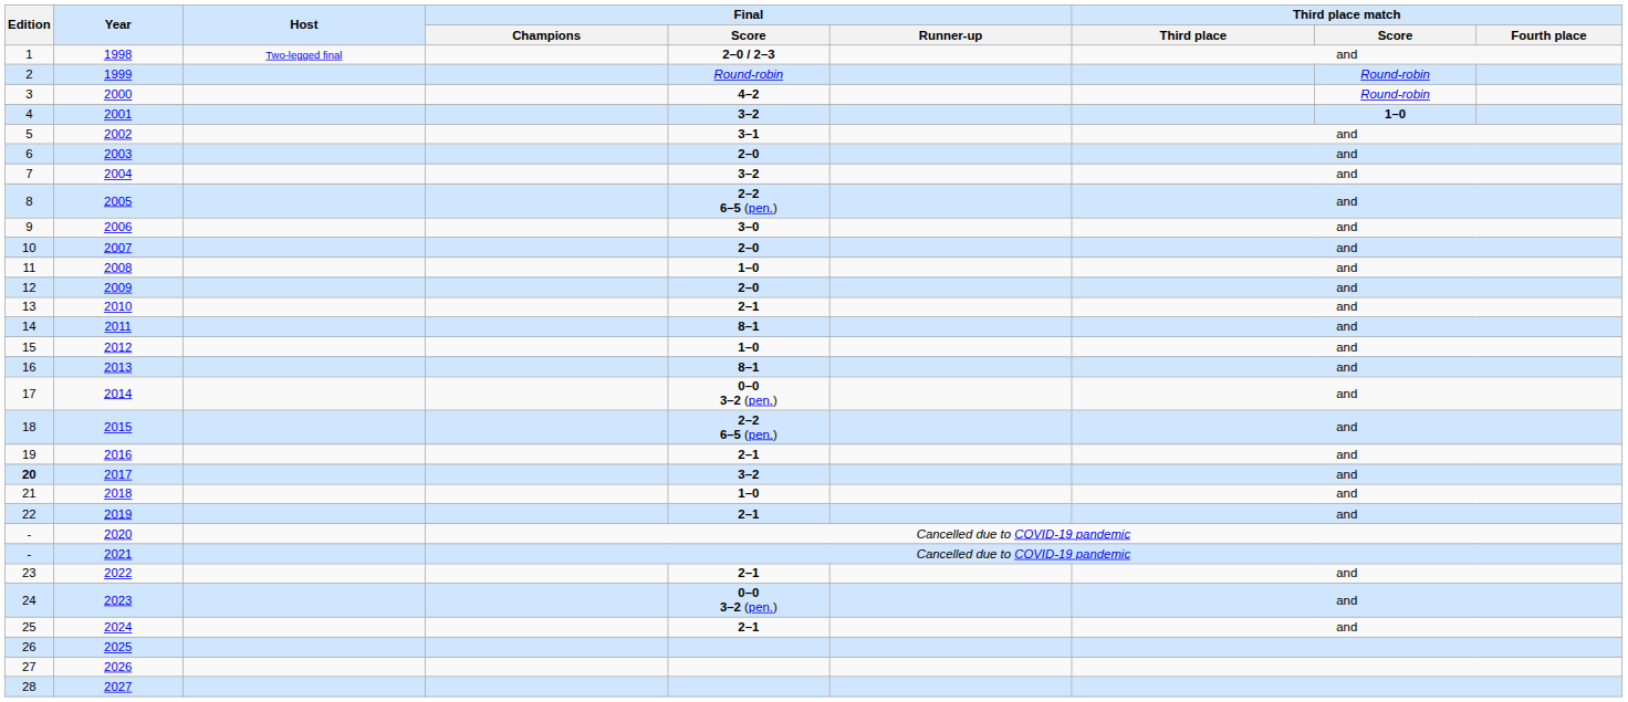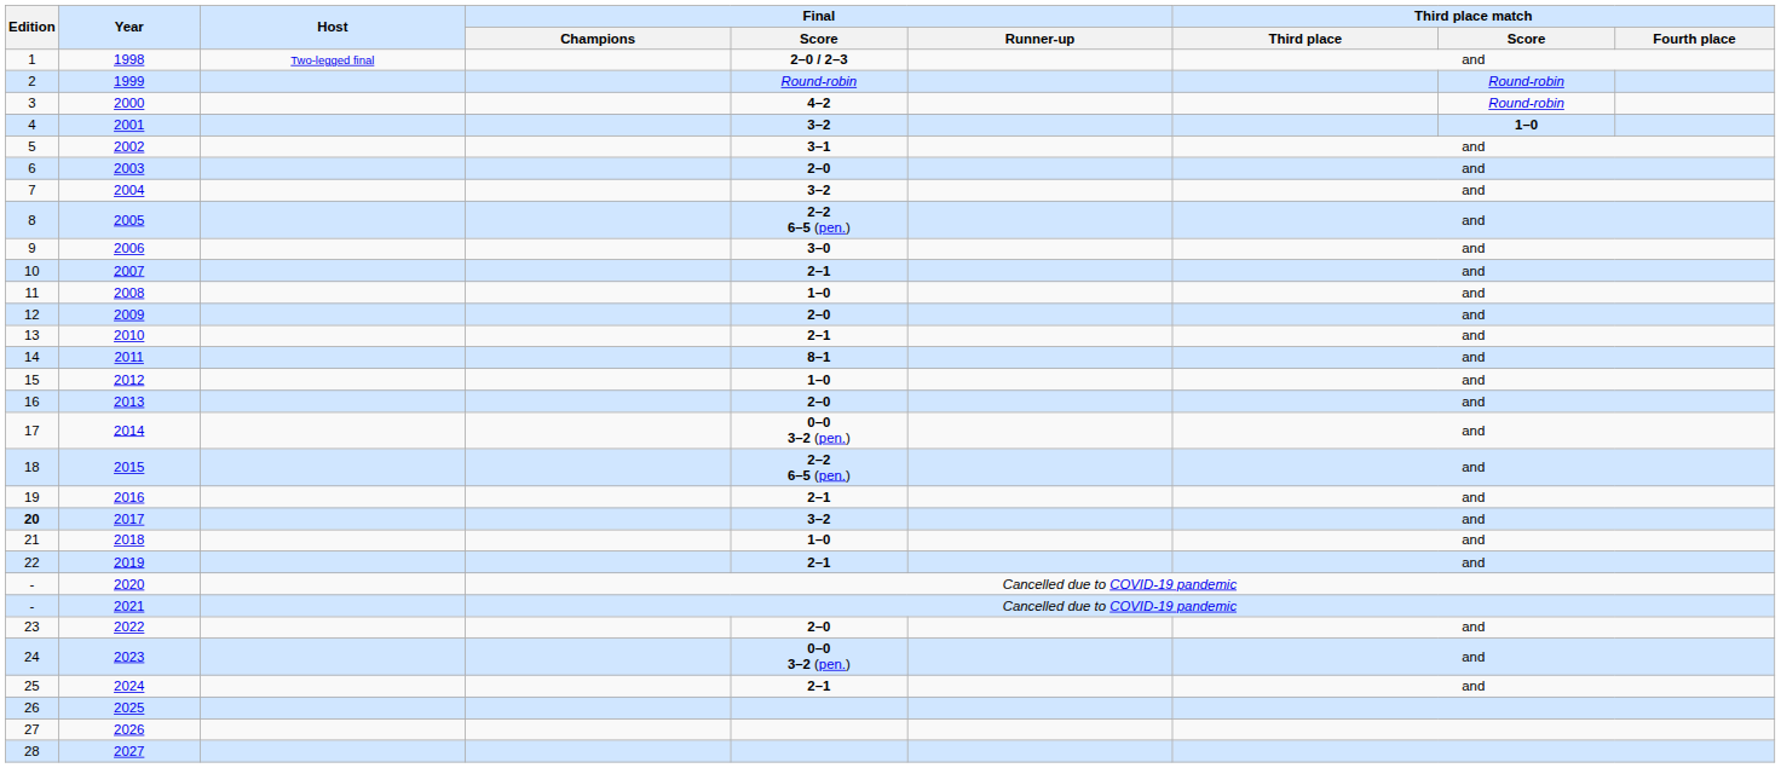 <table class="wikitable" style="font-size: 90%; text-align: center;">
 <tr>
 <th rowspan=2 width=3%>Edition</th>
 <th rowspan=2 width="8%" style="background: #D0E6FF;">Year</th>
 <th rowspan=2 width="15%" style="background: #D0E6FF;">Host</th>
 <th colspan=3 style="background: #D0E6FF;">Final</th>
 <th colspan=3 style="background: #D0E6FF;">Third place match</th>
 </tr>
 <tr bgcolor="#EFEFEF">
 <th width="15%">Champions</th>
 <th width="10%">Score</th>
 <th width="15%">Runner-up</th>
 <th width=15%>Third place</th>
 <th width=10%>Score</th>
 <th width=15%>Fourth place</th>
 </tr>
 <tr>
 <td>1</td>
 <td><a href='#'>1998</a></td>
 <td><small><a href='#'>Two-legged final</a></small></td>
 <td><strong></strong></td>
 <td><strong>2–0 / 2–3</strong></td>
 <td></td>
 <td colspan="3"> and </td>
 </tr>
 <tr style="background: #D0E6FF;">
 <td>2</td>
 <td><a href='#'>1999</a></td>
 <td></td>
 <td><strong></strong></td>
 <td><em><a href='#'>Round-robin</a></em></td>
 <td></td>
 <td></td>
 <td><em><a href='#'>Round-robin</a></em></td>
 <td></td>
 </tr>
 <tr>
 <td>3</td>
 <td><a href='#'>2000</a></td>
 <td></td>
 <td><strong></strong></td>
 <td><strong>4–2</strong></td>
 <td></td>
 <td></td>
 <td><em><a href='#'>Round-robin</a></em></td>
 <td></td>
 </tr>
 <tr style="background: #D0E6FF;">
 <td>4</td>
 <td><a href='#'>2001</a></td>
 <td></td>
 <td><strong></strong></td>
 <td><strong>3–2</strong></td>
 <td></td>
 <td></td>
 <td><strong>1–0</strong></td>
 <td></td>
 </tr>
 <tr>
 <td>5</td>
 <td><a href='#'>2002</a></td>
 <td></td>
 <td><strong></strong></td>
 <td><strong>3–1</strong></td>
 <td></td>
 <td colspan="3"> and </td>
 </tr>
 <tr style="background: #D0E6FF;">
 <td>6</td>
 <td><a href='#'>2003</a></td>
 <td></td>
 <td><strong></strong></td>
 <td><strong>2–0</strong></td>
 <td></td>
 <td colspan="3"> and </td>
 </tr>
 <tr>
 <td>7</td>
 <td><a href='#'>2004</a></td>
 <td></td>
 <td><strong></strong></td>
 <td><strong>3–2</strong></td>
 <td></td>
 <td colspan="3"> and </td>
 </tr>
 <tr style="background: #D0E6FF;">
 <td>8</td>
 <td><a href='#'>2005</a></td>
 <td></td>
 <td><strong></strong></td>
 <td><strong>2–2</strong><br><strong>6–5</strong> (<a href='#'>pen.</a>)</td>
 <td></td>
 <td colspan="3"> and </td>
 </tr>
 <tr>
 <td>9</td>
 <td><a href='#'>2006</a></td>
 <td></td>
 <td><strong></strong></td>
 <td><strong>3–0</strong></td>
 <td></td>
 <td colspan="3"> and </td>
 </tr>
 <tr style="background: #D0E6FF;">
 <td>10</td>
 <td><a href='#'>2007</a></td>
 <td></td>
 <td><strong></strong></td>
-<td><strong>2–0</strong> </td>
+<td><strong>2–1</strong></td>
 <td></td>
 <td colspan="3"> and </td>
 </tr>
 <tr>
 <td>11</td>
 <td><a href='#'>2008</a></td>
 <td></td>
 <td><strong></strong></td>
 <td><strong>1–0</strong></td>
 <td></td>
 <td colspan="3"> and </td>
 </tr>
 <tr style="background: #D0E6FF;">
 <td>12</td>
 <td><a href='#'>2009</a></td>
 <td></td>
 <td><strong></strong></td>
 <td><strong>2–0</strong></td>
 <td></td>
 <td colspan="3"> and </td>
 </tr>
 <tr>
 <td>13</td>
 <td><a href='#'>2010</a></td>
 <td></td>
 <td><strong></strong></td>
 <td><strong>2–1</strong></td>
 <td></td>
 <td colspan="3"> and </td>
 </tr>
 <tr style="background: #D0E6FF;">
 <td>14</td>
 <td><a href='#'>2011</a></td>
 <td></td>
 <td><strong></strong></td>
 <td><strong>8–1</strong></td>
 <td></td>
 <td colspan="3"> and </td>
 </tr>
 <tr>
 <td>15</td>
 <td><a href='#'>2012</a></td>
 <td></td>
 <td><strong></strong></td>
 <td><strong>1–0</strong> </td>
 <td></td>
 <td colspan="3"> and </td>
 </tr>
 <tr style="background: #D0E6FF;">
 <td>16</td>
 <td><a href='#'>2013</a></td>
 <td></td>
 <td><strong></strong></td>
-<td><strong>8–1</strong></td>
+<td><strong>2–0</strong> </td>
 <td></td>
 <td colspan="3"> and </td>
 </tr>
 <tr>
 <td>17</td>
 <td><a href='#'>2014</a></td>
 <td></td>
 <td><strong></strong></td>
 <td><strong>0–0</strong><br><strong>3–2</strong> (<a href='#'>pen.</a>)</td>
 <td></td>
 <td colspan="3"> and </td>
 </tr>
 <tr style="background: #D0E6FF;">
 <td>18</td>
 <td><a href='#'>2015</a></td>
 <td></td>
 <td><strong></strong></td>
 <td><strong>2–2</strong><br><strong>6–5</strong> (<a href='#'>pen.</a>)</td>
 <td></td>
 <td colspan="3"> and </td>
 </tr>
 <tr>
 <td>19</td>
 <td><a href='#'>2016</a></td>
 <td></td>
 <td><strong></strong></td>
 <td><strong>2–1</strong></td>
 <td></td>
 <td colspan="3"> and </td>
 </tr>
 <tr style="background: #D0E6FF;">
 <td><strong>20</strong></td>
 <td><a href='#'>2017</a></td>
 <td></td>
 <td><strong></strong></td>
 <td><strong>3–2</strong></td>
 <td></td>
 <td colspan="3"> and </td>
 </tr>
 <tr>
 <td>21</td>
 <td><a href='#'>2018</a></td>
 <td></td>
 <td><strong></strong></td>
 <td><strong>1–0</strong></td>
 <td></td>
 <td colspan="3"> and </td>
 </tr>
 <tr style="background: #D0E6FF;">
 <td>22</td>
 <td><a href='#'>2019</a></td>
 <td></td>
 <td><strong></strong></td>
 <td><strong>2–1</strong></td>
 <td></td>
 <td colspan="3"> and </td>
 </tr>
 <tr>
 <td>-</td>
 <td><a href='#'>2020</a></td>
 <td></td>
 <td colspan="6"><em>Cancelled due to <a href='#'>COVID-19 pandemic</a></em></td>
 </tr>
 <tr style="background: #D0E6FF;">
 <td>-</td>
 <td><a href='#'>2021</a></td>
 <td></td>
 <td colspan="6"><em>Cancelled due to <a href='#'>COVID-19 pandemic</a></em></td>
 </tr>
 <tr>
 <td>23</td>
 <td><a href='#'>2022</a></td>
 <td></td>
 <td><strong></strong></td>
-<td><strong>2–1</strong></td>
+<td><strong>2–0</strong> </td>
 <td></td>
 <td colspan="3"> and </td>
 </tr>
 <tr style="background: #D0E6FF;">
 <td>24</td>
 <td><a href='#'>2023</a></td>
 <td></td>
 <td><strong></strong></td>
 <td><strong>0–0</strong><br><strong>3–2</strong> (<a href='#'>pen.</a>)</td>
 <td></td>
 <td colspan="3"> and </td>
 </tr>
 <tr>
 <td>25</td>
 <td><a href='#'>2024</a></td>
 <td></td>
 <td><strong></strong></td>
 <td><strong>2–1</strong> </td>
 <td></td>
 <td colspan="3"> and </td>
 </tr>
 <tr style="background: #D0E6FF;">
 <td>26</td>
 <td><a href='#'>2025</a></td>
 <td></td>
 <td></td>
 <td></td>
 <td></td>
 <td colspan="3"></td>
 </tr>
 <tr>
 <td>27</td>
 <td><a href='#'>2026</a></td>
 <td></td>
 <td></td>
 <td></td>
 <td></td>
 <td colspan="3"></td>
 </tr>
 <tr style="background: #D0E6FF;">
 <td>28</td>
 <td><a href='#'>2027</a></td>
 <td></td>
 <td></td>
 <td></td>
 <td></td>
 <td colspan="3"></td>
 </tr>
 </table>
